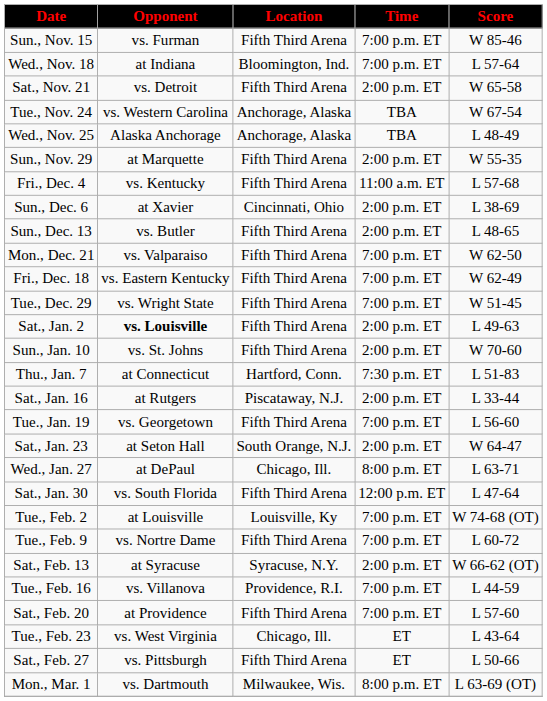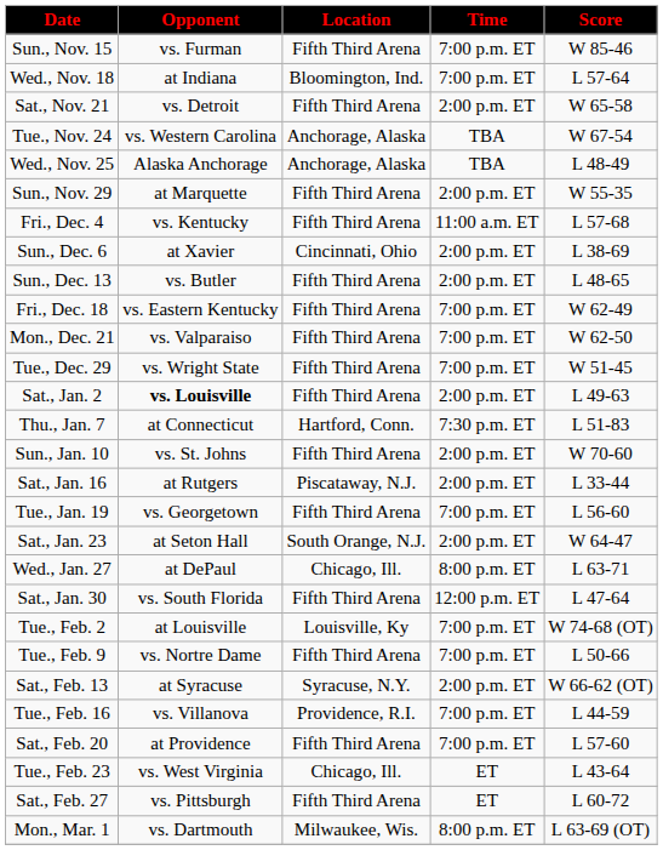 <table class="wikitable" style="text-align:center">
 <tr>
 <th style="background:black;color:red;">Date</th>
 <th style="background:black;color:red;">Opponent</th>
 <th style="background:black;color:red;">Location</th>
 <th style="background:black;color:red;">Time</th>
 <th style="background:black;color:red;">Score</th>
 </tr>
 <tr>
 <td>Sun., Nov. 15</td>
 <td>vs. Furman</td>
 <td>Fifth Third Arena</td>
 <td>7:00 p.m. ET</td>
 <td>W 85-46</td>
 </tr>
 <tr>
 <td>Wed., Nov. 18</td>
 <td>at Indiana</td>
 <td>Bloomington, Ind.</td>
 <td>7:00 p.m. ET</td>
 <td>L 57-64</td>
 </tr>
 <tr>
 <td>Sat., Nov. 21</td>
 <td>vs. Detroit</td>
 <td>Fifth Third Arena</td>
 <td>2:00 p.m. ET</td>
 <td>W 65-58</td>
 </tr>
 <tr>
 <td>Tue., Nov. 24</td>
 <td>vs. Western Carolina</td>
 <td>Anchorage, Alaska</td>
 <td>TBA</td>
 <td>W 67-54</td>
 </tr>
 <tr>
 <td>Wed., Nov. 25</td>
 <td>Alaska Anchorage</td>
 <td>Anchorage, Alaska</td>
 <td>TBA</td>
 <td>L 48-49</td>
 </tr>
 <tr>
 <td>Sun., Nov. 29</td>
 <td>at Marquette</td>
 <td>Fifth Third Arena</td>
 <td>2:00 p.m. ET</td>
 <td>W 55-35</td>
 </tr>
 <tr>
 <td>Fri., Dec. 4</td>
 <td>vs. Kentucky</td>
 <td>Fifth Third Arena</td>
 <td>11:00 a.m. ET</td>
 <td>L 57-68</td>
 </tr>
 <tr>
 <td>Sun., Dec. 6</td>
 <td>at Xavier</td>
 <td>Cincinnati, Ohio</td>
 <td>2:00 p.m. ET</td>
 <td>L 38-69</td>
 </tr>
 <tr>
 <td>Sun., Dec. 13</td>
 <td>vs. Butler</td>
 <td>Fifth Third Arena</td>
 <td>2:00 p.m. ET</td>
 <td>L 48-65</td>
 </tr>
 <tr>
+<td>Fri., Dec. 18</td>
+<td>vs. Eastern Kentucky</td>
+<td>Fifth Third Arena</td>
+<td>7:00 p.m. ET</td>
+<td>W 62-49</td>
+</tr>
+<tr>
 <td>Mon., Dec. 21</td>
 <td>vs. Valparaiso</td>
 <td>Fifth Third Arena</td>
 <td>7:00 p.m. ET</td>
 <td>W 62-50</td>
-</tr>
-<tr>
-<td>Fri., Dec. 18</td>
-<td>vs. Eastern Kentucky</td>
-<td>Fifth Third Arena</td>
-<td>7:00 p.m. ET</td>
-<td>W 62-49</td>
 </tr>
 <tr>
 <td>Tue., Dec. 29</td>
 <td>vs. Wright State</td>
 <td>Fifth Third Arena</td>
 <td>7:00 p.m. ET</td>
 <td>W 51-45</td>
 </tr>
 <tr>
 <td>Sat., Jan. 2</td>
 <td><strong>vs. Louisville</strong></td>
 <td>Fifth Third Arena</td>
 <td>2:00 p.m. ET</td>
 <td>L 49-63</td>
 </tr>
 <tr>
+<td>Thu., Jan. 7</td>
+<td>at Connecticut</td>
+<td>Hartford, Conn.</td>
+<td>7:30 p.m. ET</td>
+<td>L 51-83</td>
+</tr>
+<tr>
 <td>Sun., Jan. 10</td>
 <td>vs. St. Johns</td>
 <td>Fifth Third Arena</td>
 <td>2:00 p.m. ET</td>
 <td>W 70-60</td>
-</tr>
-<tr>
-<td>Thu., Jan. 7</td>
-<td>at Connecticut</td>
-<td>Hartford, Conn.</td>
-<td>7:30 p.m. ET</td>
-<td>L 51-83</td>
 </tr>
 <tr>
 <td>Sat., Jan. 16</td>
 <td>at Rutgers</td>
 <td>Piscataway, N.J.</td>
 <td>2:00 p.m. ET</td>
 <td>L 33-44</td>
 </tr>
 <tr>
 <td>Tue., Jan. 19</td>
 <td>vs. Georgetown</td>
 <td>Fifth Third Arena</td>
 <td>7:00 p.m. ET</td>
 <td>L 56-60</td>
 </tr>
 <tr>
 <td>Sat., Jan. 23</td>
 <td>at Seton Hall</td>
 <td>South Orange, N.J.</td>
 <td>2:00 p.m. ET</td>
 <td>W 64-47</td>
 </tr>
 <tr>
 <td>Wed., Jan. 27</td>
 <td>at DePaul</td>
 <td>Chicago, Ill.</td>
 <td>8:00 p.m. ET</td>
 <td>L 63-71</td>
 </tr>
 <tr>
 <td>Sat., Jan. 30</td>
 <td>vs. South Florida</td>
 <td>Fifth Third Arena</td>
 <td>12:00 p.m. ET</td>
 <td>L 47-64</td>
 </tr>
 <tr>
 <td>Tue., Feb. 2</td>
 <td>at Louisville</td>
 <td>Louisville, Ky</td>
 <td>7:00 p.m. ET</td>
 <td>W 74-68 (OT)</td>
 </tr>
 <tr>
 <td>Tue., Feb. 9</td>
 <td>vs. Nortre Dame</td>
 <td>Fifth Third Arena</td>
 <td>7:00 p.m. ET</td>
-<td>L 60-72</td>
+<td>L 50-66</td>
 </tr>
 <tr>
 <td>Sat., Feb. 13</td>
 <td>at Syracuse</td>
 <td>Syracuse, N.Y.</td>
 <td>2:00 p.m. ET</td>
 <td>W 66-62 (OT)</td>
 </tr>
 <tr>
 <td>Tue., Feb. 16</td>
 <td>vs. Villanova</td>
 <td>Providence, R.I.</td>
 <td>7:00 p.m. ET</td>
 <td>L 44-59</td>
 </tr>
 <tr>
 <td>Sat., Feb. 20</td>
 <td>at Providence</td>
 <td>Fifth Third Arena</td>
 <td>7:00 p.m. ET</td>
 <td>L 57-60</td>
 </tr>
 <tr>
 <td>Tue., Feb. 23</td>
 <td>vs. West Virginia</td>
 <td>Chicago, Ill.</td>
 <td>ET</td>
 <td>L 43-64</td>
 </tr>
 <tr>
 <td>Sat., Feb. 27</td>
 <td>vs. Pittsburgh</td>
 <td>Fifth Third Arena</td>
 <td>ET</td>
-<td>L 50-66</td>
+<td>L 60-72</td>
 </tr>
 <tr>
 <td>Mon., Mar. 1</td>
 <td>vs. Dartmouth</td>
 <td>Milwaukee, Wis.</td>
 <td>8:00 p.m. ET</td>
 <td>L 63-69 (OT)</td>
 </tr>
 <tr>
 </tr>
 </table>
